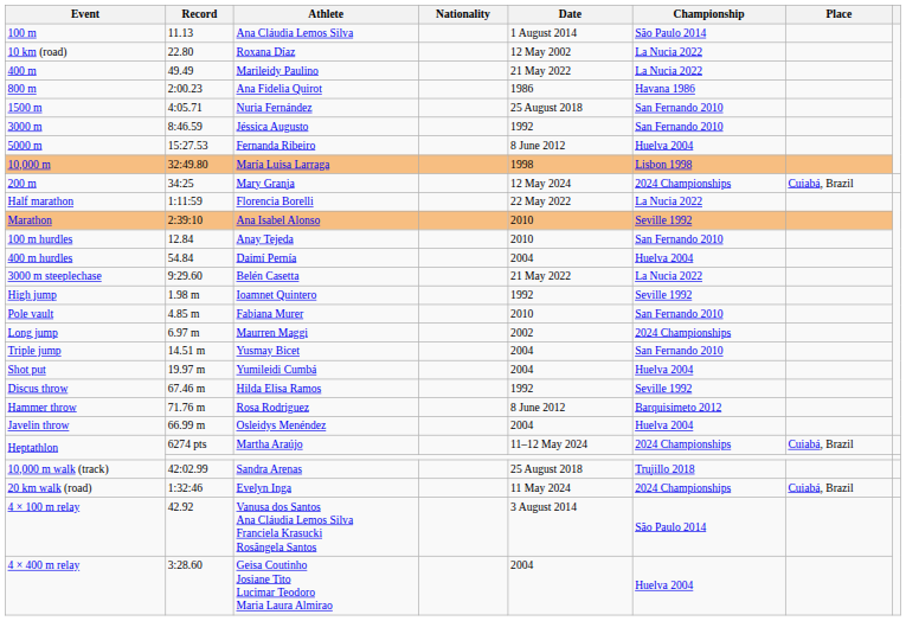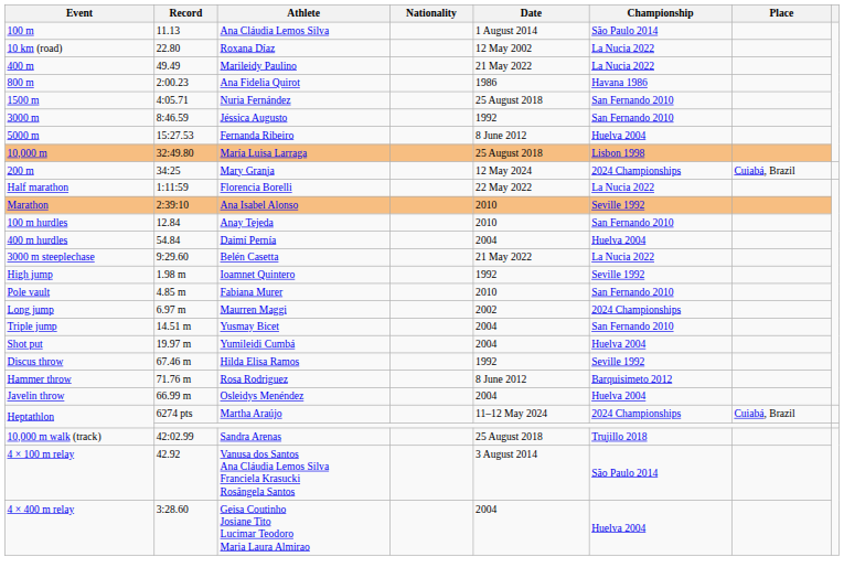 <table class="wikitable" style="font-size:95%; width: 95%;">
 <tr>
 <th>Event</th>
 <th>Record</th>
 <th>Athlete</th>
 <th>Nationality</th>
 <th>Date</th>
 <th>Championship</th>
 <th>Place</th>
 <th></th>
 </tr>
 <tr>
 <td><a href='#'>100 m</a></td>
 <td>11.13 </td>
 <td><a href='#'>Ana Cláudia Lemos Silva</a></td>
 <td></td>
 <td>1 August 2014</td>
 <td><a href='#'>São Paulo 2014</a></td>
 <td></td>
 </tr>
 <tr>
 <td><a href='#'>10 km</a> (road)</td>
 <td>22.80 </td>
 <td><a href='#'>Roxana Díaz</a></td>
 <td></td>
 <td>12 May 2002</td>
 <td><a href='#'>La Nucia 2022</a></td>
 <td></td>
 </tr>
 <tr>
 <td><a href='#'>400 m</a></td>
 <td>49.49</td>
 <td><a href='#'>Marileidy Paulino</a></td>
 <td></td>
 <td>21 May 2022</td>
 <td><a href='#'>La Nucia 2022</a></td>
 <td></td>
 </tr>
 <tr>
 <td><a href='#'>800 m</a></td>
 <td>2:00.23</td>
 <td><a href='#'>Ana Fidelia Quirot</a></td>
 <td></td>
 <td>1986</td>
 <td><a href='#'>Havana 1986</a></td>
 <td></td>
 </tr>
 <tr>
 <td><a href='#'>1500 m</a></td>
 <td>4:05.71</td>
 <td><a href='#'>Nuria Fernández</a></td>
 <td></td>
 <td>25 August 2018</td>
 <td><a href='#'>San Fernando 2010</a></td>
 <td></td>
 </tr>
 <tr>
 <td><a href='#'>3000 m</a></td>
 <td>8:46.59</td>
 <td><a href='#'>Jéssica Augusto</a></td>
 <td></td>
 <td>1992</td>
 <td><a href='#'>San Fernando 2010</a></td>
 <td></td>
 </tr>
 <tr>
 <td><a href='#'>5000 m</a></td>
 <td>15:27.53</td>
 <td><a href='#'>Fernanda Ribeiro</a></td>
 <td></td>
 <td>8 June 2012</td>
 <td><a href='#'>Huelva 2004</a></td>
 <td></td>
 </tr>
 <tr bgcolor=#F7BE81>
 <td><a href='#'>10,000 m</a></td>
 <td>32:49.80</td>
 <td><a href='#'>María Luisa Larraga</a></td>
 <td></td>
-<td>1998</td>
+<td>25 August 2018</td>
 <td><a href='#'>Lisbon 1998</a></td>
 <td></td>
 </tr>
 <tr>
 <td><a href='#'>200 m</a></td>
 <td>34:25</td>
 <td><a href='#'>Mary Granja</a></td>
 <td></td>
 <td>12 May 2024</td>
 <td><a href='#'>2024 Championships</a></td>
 <td><a href='#'>Cuiabá</a>, Brazil</td>
 <td></td>
 </tr>
 <tr>
 <td><a href='#'>Half marathon</a></td>
 <td>1:11:59</td>
 <td><a href='#'>Florencia Borelli</a></td>
 <td></td>
 <td>22 May 2022</td>
 <td><a href='#'>La Nucia 2022</a></td>
 <td></td>
 </tr>
 <tr bgcolor=#F7BE81>
 <td><a href='#'>Marathon</a></td>
 <td>2:39:10</td>
 <td><a href='#'>Ana Isabel Alonso</a></td>
 <td></td>
 <td>2010</td>
 <td><a href='#'>Seville 1992</a></td>
 <td></td>
 </tr>
 <tr>
 <td><a href='#'>100 m hurdles</a></td>
 <td>12.84</td>
 <td><a href='#'>Anay Tejeda</a></td>
 <td></td>
 <td>2010</td>
 <td><a href='#'>San Fernando 2010</a></td>
 <td></td>
 </tr>
 <tr>
 <td><a href='#'>400 m hurdles</a></td>
 <td>54.84</td>
 <td><a href='#'>Daimí Pernía</a></td>
 <td></td>
 <td>2004</td>
 <td><a href='#'>Huelva 2004</a></td>
 <td></td>
 </tr>
 <tr>
 <td><a href='#'>3000 m steeplechase</a></td>
 <td>9:29.60</td>
 <td><a href='#'>Belén Casetta</a></td>
 <td></td>
 <td>21 May 2022</td>
 <td><a href='#'>La Nucia 2022</a></td>
 <td></td>
 </tr>
 <tr>
 <td><a href='#'>High jump</a></td>
 <td>1.98 m</td>
 <td><a href='#'>Ioamnet Quintero</a></td>
 <td></td>
 <td>1992</td>
 <td><a href='#'>Seville 1992</a></td>
 <td></td>
 </tr>
 <tr>
 <td><a href='#'>Pole vault</a></td>
 <td>4.85 m</td>
 <td><a href='#'>Fabiana Murer</a></td>
 <td></td>
 <td>2010</td>
 <td><a href='#'>San Fernando 2010</a></td>
 <td></td>
 </tr>
 <tr>
 <td><a href='#'>Long jump</a></td>
 <td>6.97 m</td>
 <td><a href='#'>Maurren Maggi</a></td>
 <td></td>
 <td>2002</td>
 <td><a href='#'>2024 Championships</a></td>
 <td></td>
 </tr>
 <tr>
 <td><a href='#'>Triple jump</a></td>
 <td>14.51 m</td>
 <td><a href='#'>Yusmay Bicet</a></td>
 <td></td>
 <td>2004</td>
 <td><a href='#'>San Fernando 2010</a></td>
 <td></td>
 </tr>
 <tr>
 <td><a href='#'>Shot put</a></td>
 <td>19.97 m</td>
 <td><a href='#'>Yumileidi Cumbá</a></td>
 <td></td>
 <td>2004</td>
 <td><a href='#'>Huelva 2004</a></td>
 <td></td>
 </tr>
 <tr>
 <td><a href='#'>Discus throw</a></td>
 <td>67.46 m</td>
 <td><a href='#'>Hilda Elisa Ramos</a></td>
 <td></td>
 <td>1992</td>
 <td><a href='#'>Seville 1992</a></td>
 <td></td>
 </tr>
 <tr>
 <td><a href='#'>Hammer throw</a></td>
 <td>71.76 m</td>
 <td><a href='#'>Rosa Rodriguez</a></td>
 <td></td>
 <td>8 June 2012</td>
 <td><a href='#'>Barquisimeto 2012</a></td>
 <td></td>
 </tr>
 <tr>
 <td><a href='#'>Javelin throw</a></td>
 <td>66.99 m</td>
 <td><a href='#'>Osleidys Menéndez</a></td>
 <td></td>
 <td>2004</td>
 <td><a href='#'>Huelva 2004</a></td>
 <td></td>
 </tr>
 <tr>
 <td rowspan=2><a href='#'>Heptathlon</a></td>
 <td>6274 pts</td>
 <td><a href='#'>Martha Araújo</a></td>
 <td></td>
 <td>11–12 May 2024</td>
 <td><a href='#'>2024 Championships</a></td>
 <td><a href='#'>Cuiabá</a>, Brazil</td>
 <td></td>
 </tr>
 <tr>
 <td colspan=6></td>
 <td></td>
 </tr>
 <tr>
 <td><a href='#'>10,000 m walk</a> (track)</td>
 <td>42:02.99</td>
 <td><a href='#'>Sandra Arenas</a></td>
 <td></td>
 <td>25 August 2018</td>
 <td><a href='#'>Trujillo 2018</a></td>
 <td></td>
 </tr>
 <tr>
-<td><a href='#'>20 km walk</a> (road)</td>
-<td>1:32:46</td>
-<td><a href='#'>Evelyn Inga</a></td>
-<td></td>
-<td>11 May 2024</td>
-<td><a href='#'>2024 Championships</a></td>
-<td><a href='#'>Cuiabá</a>, Brazil</td>
-<td></td>
-</tr>
-<tr>
 <td valign=top><a href='#'>4 × 100 m relay</a></td>
 <td valign=top>42.92</td>
 <td><a href='#'>Vanusa dos Santos</a><br><a href='#'>Ana Cláudia Lemos Silva</a><br><a href='#'>Franciela Krasucki</a><br><a href='#'>Rosângela Santos</a></td>
 <td valign=top></td>
 <td valign=top>3 August 2014</td>
 <td><a href='#'>São Paulo 2014</a></td>
 <td></td>
 </tr>
 <tr>
 <td valign=top><a href='#'>4 × 400 m relay</a></td>
 <td valign=top>3:28.60</td>
 <td><a href='#'>Geisa Coutinho</a><br><a href='#'>Josiane Tito</a><br><a href='#'>Lucimar Teodoro</a><br><a href='#'>Maria Laura Almirao</a></td>
 <td valign=top></td>
 <td valign=top>2004</td>
 <td><a href='#'>Huelva 2004</a></td>
 <td></td>
 </tr>
 </table>
